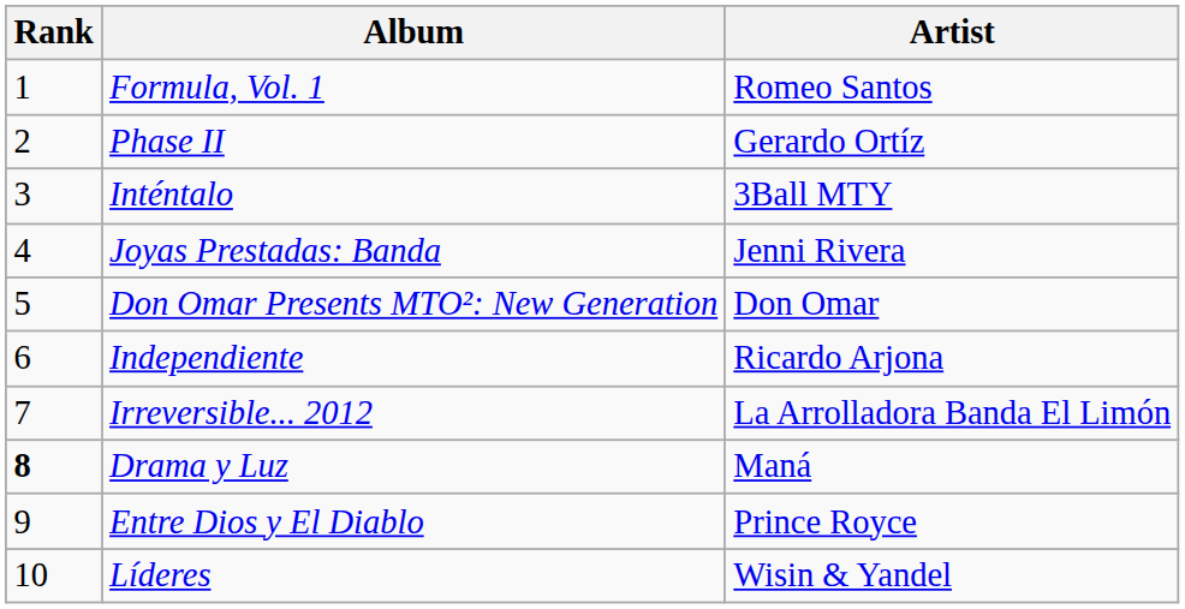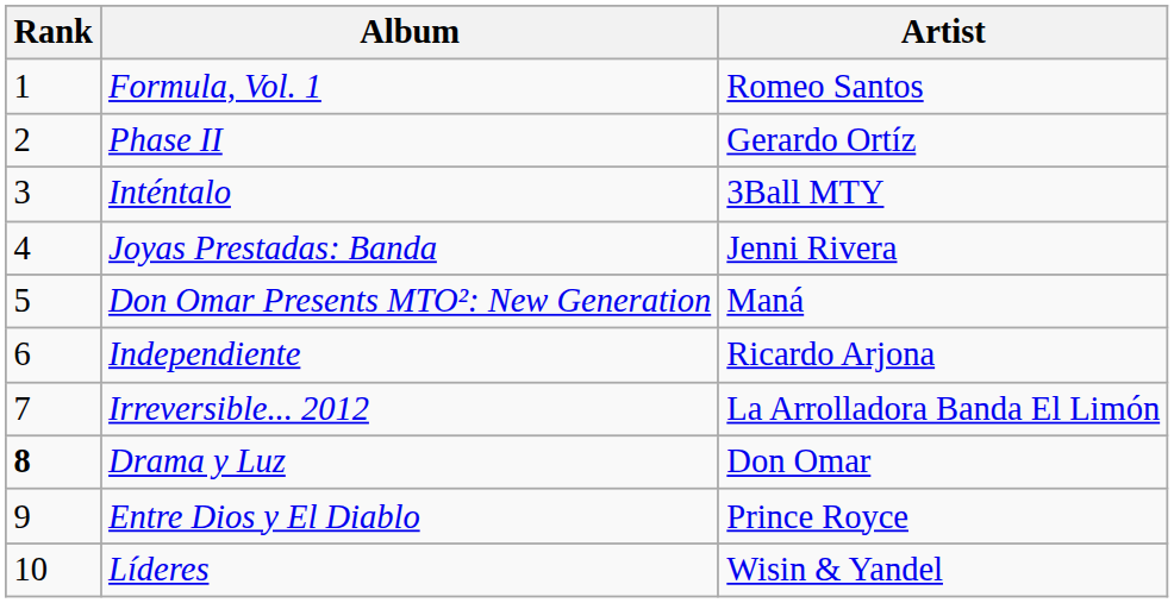 <table class="wikitable sortable">
 <tr>
 <th>Rank</th>
 <th>Album</th>
 <th>Artist</th>
 </tr>
 <tr>
 <td>1</td>
 <td><em><a href='#'>Formula, Vol. 1</a></em></td>
 <td><a href='#'>Romeo Santos</a></td>
 </tr>
 <tr>
 <td>2</td>
 <td><em><a href='#'>Phase II</a></em></td>
 <td><a href='#'>Gerardo Ortíz</a></td>
 </tr>
 <tr>
 <td>3</td>
 <td><em><a href='#'>Inténtalo</a></em></td>
 <td><a href='#'>3Ball MTY</a></td>
 </tr>
 <tr>
 <td>4</td>
 <td><em><a href='#'>Joyas Prestadas: Banda</a></em></td>
 <td><a href='#'>Jenni Rivera</a></td>
 </tr>
 <tr>
 <td>5</td>
 <td><em><a href='#'>Don Omar Presents MTO²: New Generation</a></em></td>
-<td><a href='#'>Don Omar</a></td>
+<td><a href='#'>Maná</a></td>
 </tr>
 <tr>
 <td>6</td>
 <td><em><a href='#'>Independiente</a></em></td>
 <td><a href='#'>Ricardo Arjona</a></td>
 </tr>
 <tr>
 <td>7</td>
 <td><em><a href='#'>Irreversible... 2012</a></em></td>
 <td><a href='#'>La Arrolladora Banda El Limón</a></td>
 </tr>
 <tr>
 <td><strong>8</strong></td>
 <td><em><a href='#'>Drama y Luz</a></em></td>
-<td><a href='#'>Maná</a></td>
+<td><a href='#'>Don Omar</a></td>
 </tr>
 <tr>
 <td>9</td>
 <td><em><a href='#'>Entre Dios y El Diablo</a></em></td>
 <td><a href='#'>Prince Royce</a></td>
 </tr>
 <tr>
 <td>10</td>
 <td><em><a href='#'>Líderes</a></em></td>
 <td><a href='#'>Wisin & Yandel</a></td>
 </tr>
 </table>
